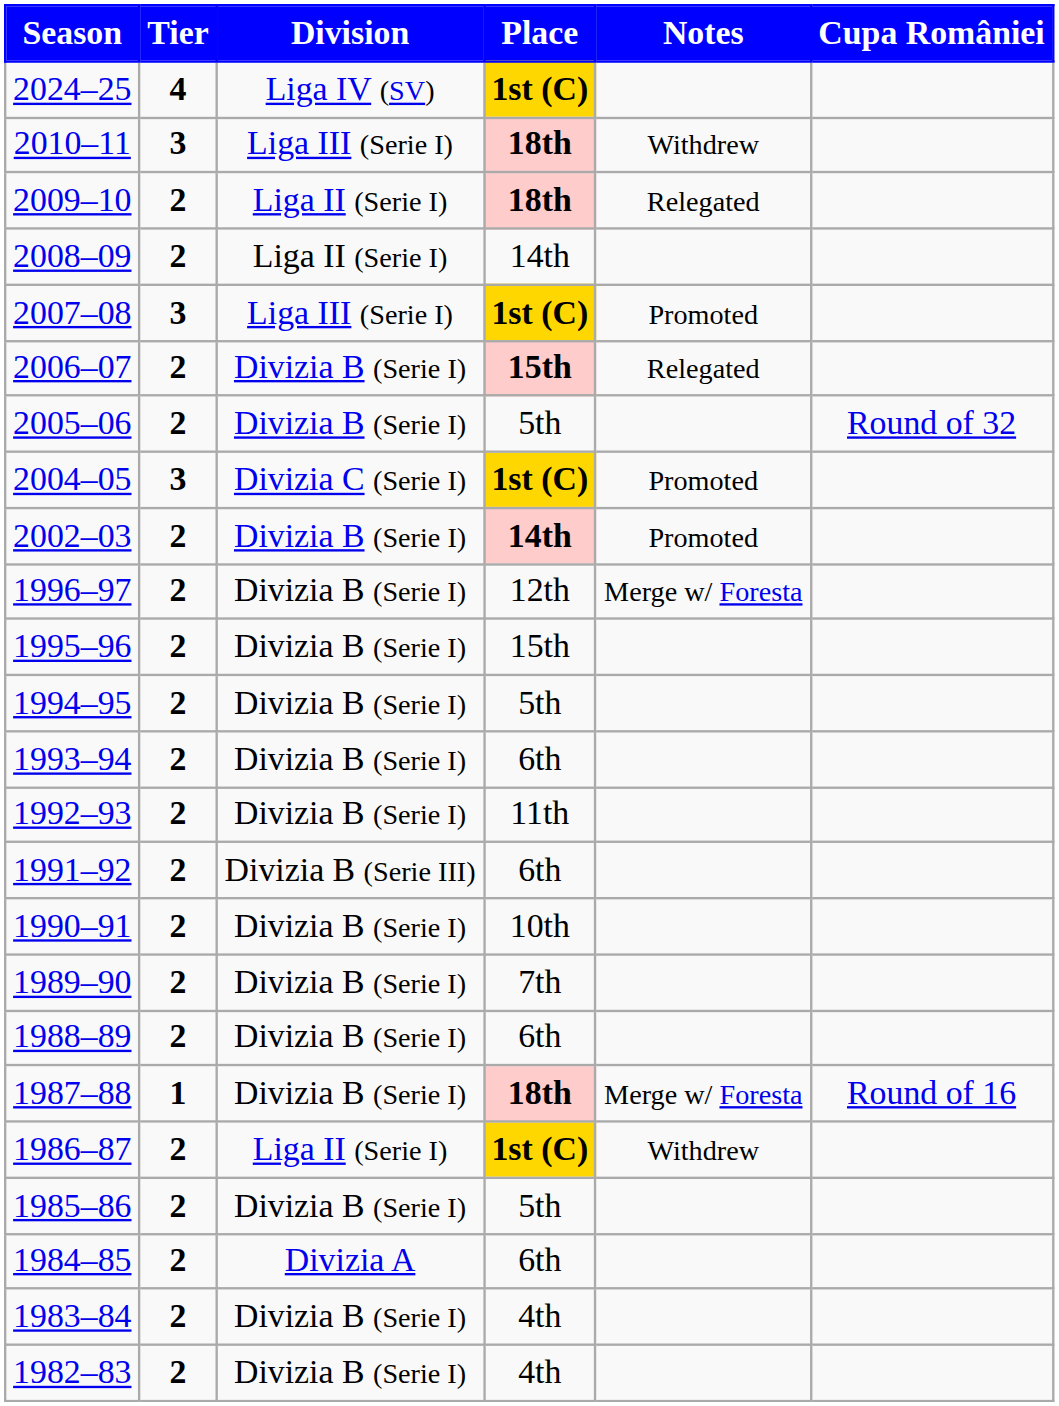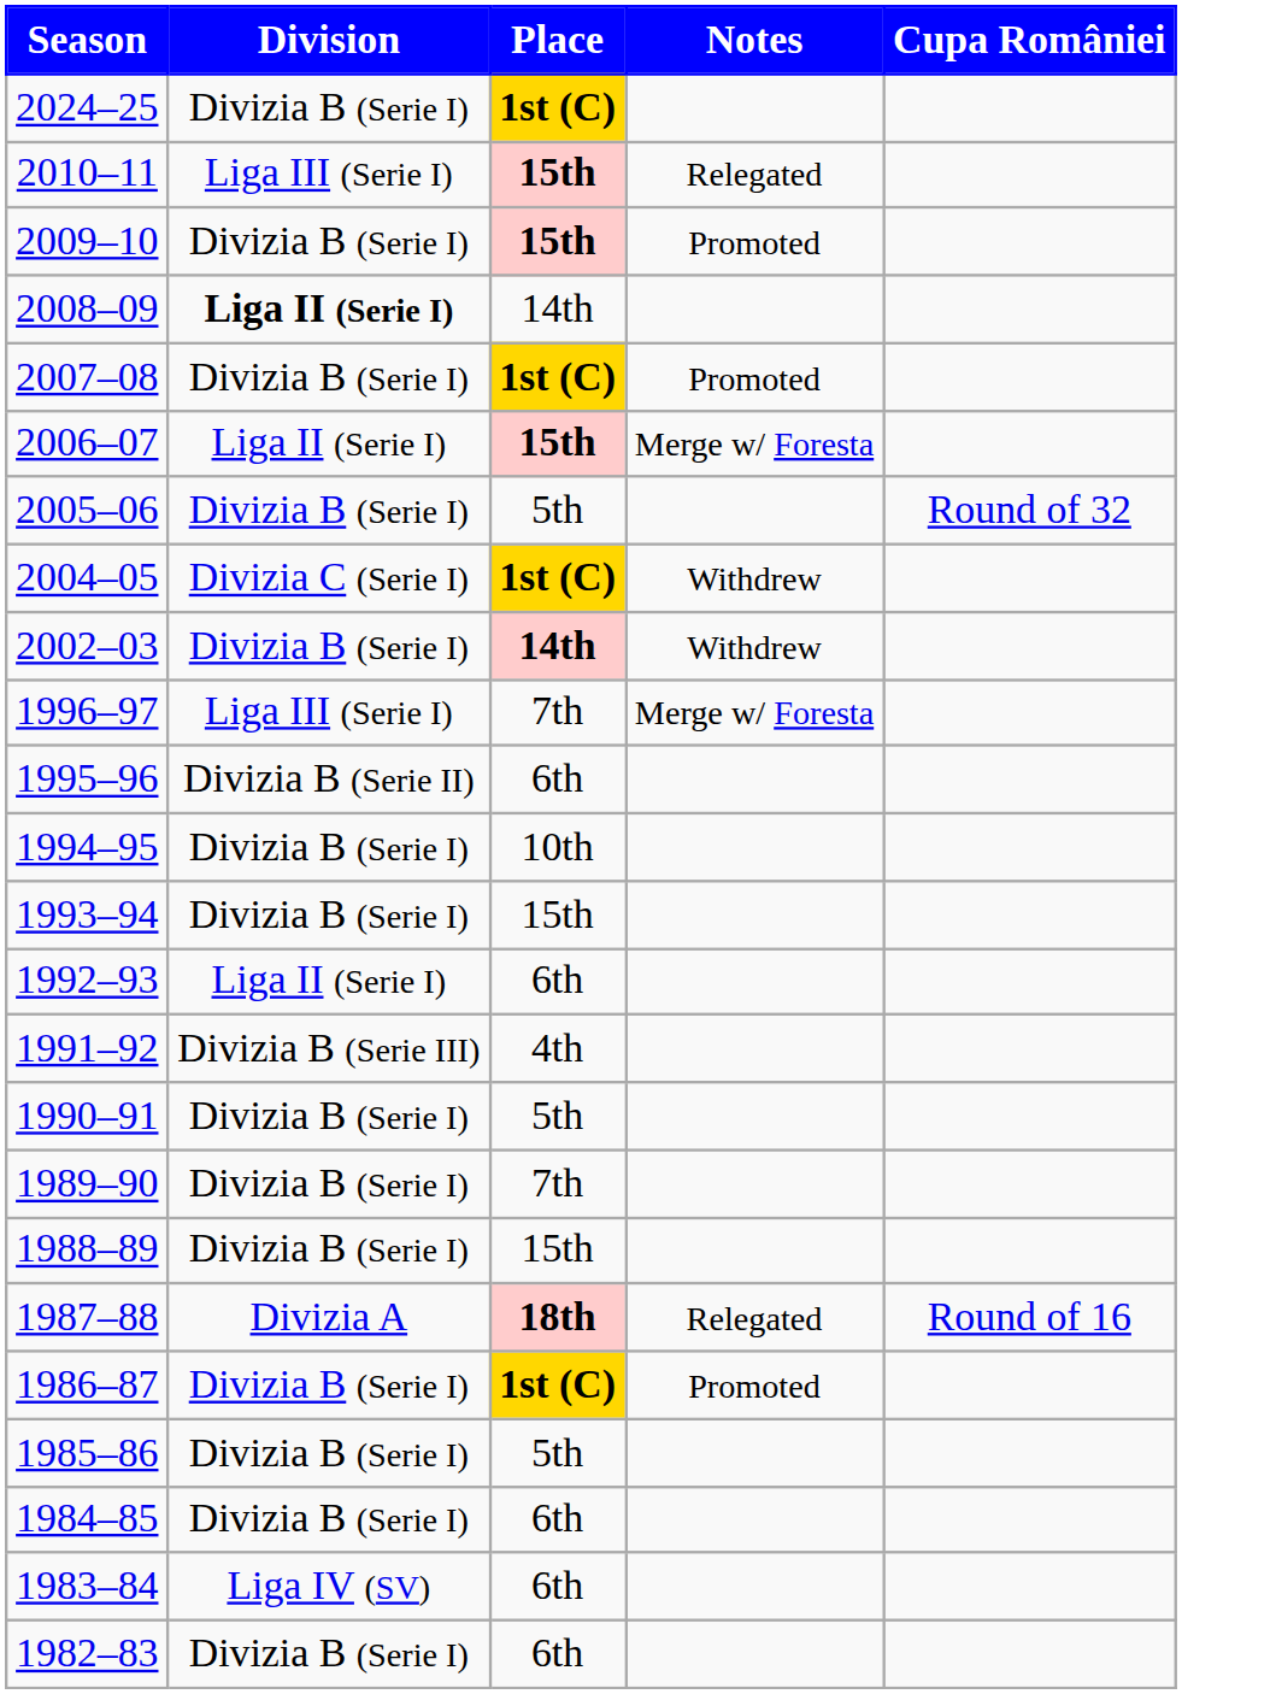 <table class="wikitable" style="text-align:center; font-size:90%">
 <tr>
 <th style="background:#0000ff;color:#FFFFFF;border:1px solid #0000FF">Season</th>
-<th style="background:#0000ff;color:#FFFFFF;border:1px solid #0000FF">Tier</th>
 <th style="background:#0000ff;color:#FFFFFF;border:1px solid #0000FF">Division</th>
 <th style="background:#0000ff;color:#FFFFFF;border:1px solid #0000FF">Place</th>
 <th style="background:#0000ff;color:#FFFFFF;border:1px solid #0000FF">Notes</th>
 <th style="background:#0000ff;color:#FFFFFF;border:1px solid #0000FF">Cupa României</th>
 </tr>
 <tr>
 <td><a href='#'>2024–25</a></td>
-<td><strong>4</strong></td>
-<td><a href='#'>Liga IV</a> <small>(<a href='#'>SV</a>)</small></td>
+<td>Divizia B <small>(Serie I)</small></td>
 <td align=center bgcolor=gold><strong>1st (C)</strong></td>
 <td></td>
 <td></td>
 </tr>
 <tr>
 <td><a href='#'>2010–11</a></td>
-<td><strong>3</strong></td>
 <td><a href='#'>Liga III</a> <small>(Serie I)</small></td>
-<td align=center bgcolor=FFCCCC><strong>18th</strong></td>
-<td><small>Withdrew</small></td>
+<td align=center bgcolor=FFCCCC><strong>15th</strong></td>
+<td><small>Relegated</small></td>
 <td></td>
 </tr>
 <tr>
 <td><a href='#'>2009–10</a></td>
-<td><strong>2</strong></td>
-<td><a href='#'>Liga II</a> <small>(Serie I)</small></td>
-<td align=center bgcolor=FFCCCC><strong>18th</strong></td>
-<td><small>Relegated</small></td>
+<td>Divizia B <small>(Serie I)</small></td>
+<td align=center bgcolor=FFCCCC><strong>15th</strong></td>
+<td><small>Promoted</small></td>
 <td></td>
 </tr>
 <tr>
 <td><a href='#'>2008–09</a></td>
-<td><strong>2</strong></td>
-<td>Liga II <small>(Serie I)</small></td>
+<td><strong>Liga II <small>(Serie I)</small></strong></td>
 <td>14th</td>
 <td></td>
 <td></td>
 </tr>
 <tr>
 <td><a href='#'>2007–08</a></td>
-<td><strong>3</strong></td>
-<td><a href='#'>Liga III</a> <small>(Serie I)</small></td>
+<td>Divizia B <small>(Serie I)</small></td>
 <td align=center bgcolor=gold><strong>1st (C)</strong></td>
 <td><small>Promoted</small></td>
 <td></td>
 </tr>
 <tr>
 <td><a href='#'>2006–07</a></td>
-<td><strong>2</strong></td>
-<td><a href='#'>Divizia B</a> <small>(Serie I)</small></td>
+<td><a href='#'>Liga II</a> <small>(Serie I)</small></td>
 <td align=center bgcolor=FFCCCC><strong>15th</strong></td>
-<td><small>Relegated</small></td>
+<td><small>Merge w/ <a href='#'>Foresta</a></small></td>
 <td></td>
 </tr>
 <tr>
 <td><a href='#'>2005–06</a></td>
-<td><strong>2</strong></td>
 <td><a href='#'>Divizia B</a> <small>(Serie I)</small></td>
 <td>5th</td>
 <td></td>
 <td><a href='#'>Round of 32</a></td>
 </tr>
 <tr>
 <td><a href='#'>2004–05</a></td>
-<td><strong>3</strong></td>
 <td><a href='#'>Divizia C</a> <small>(Serie I)</small></td>
 <td align=center bgcolor=gold><strong>1st (C)</strong></td>
-<td><small>Promoted</small></td>
+<td><small>Withdrew</small></td>
 <td></td>
 </tr>
 <tr>
 <td><a href='#'>2002–03</a></td>
-<td><strong>2</strong></td>
 <td><a href='#'>Divizia B</a> <small>(Serie I)</small></td>
 <td align=center bgcolor=FFCCCC><strong>14th</strong></td>
-<td><small>Promoted</small></td>
+<td><small>Withdrew</small></td>
 <td></td>
 </tr>
 <tr>
 <td><a href='#'>1996–97</a></td>
-<td><strong>2</strong></td>
-<td>Divizia B <small>(Serie I)</small></td>
-<td>12th</td>
+<td><a href='#'>Liga III</a> <small>(Serie I)</small></td>
+<td>7th</td>
 <td><small>Merge w/ <a href='#'>Foresta</a></small></td>
 <td></td>
 </tr>
 <tr>
 <td><a href='#'>1995–96</a></td>
-<td><strong>2</strong></td>
+<td>Divizia B <small>(Serie II)</small></td>
+<td>6th</td>
+<td></td>
+<td></td>
+</tr>
+<tr>
+<td><a href='#'>1994–95</a></td>
+<td>Divizia B <small>(Serie I)</small></td>
+<td>10th</td>
+<td></td>
+<td></td>
+</tr>
+<tr>
+<td><a href='#'>1993–94</a></td>
 <td>Divizia B <small>(Serie I)</small></td>
 <td>15th</td>
 <td></td>
 <td></td>
 </tr>
 <tr>
-<td><a href='#'>1994–95</a></td>
-<td><strong>2</strong></td>
+<td><a href='#'>1992–93</a></td>
+<td><a href='#'>Liga II</a> <small>(Serie I)</small></td>
+<td>6th</td>
+<td></td>
+<td></td>
+</tr>
+<tr>
+<td><a href='#'>1991–92</a></td>
+<td>Divizia B <small>(Serie III)</small></td>
+<td>4th</td>
+<td></td>
+<td></td>
+</tr>
+<tr>
+<td><a href='#'>1990–91</a></td>
 <td>Divizia B <small>(Serie I)</small></td>
 <td>5th</td>
 <td></td>
 <td></td>
 </tr>
 <tr>
-<td><a href='#'>1993–94</a></td>
-<td><strong>2</strong></td>
-<td>Divizia B <small>(Serie I)</small></td>
-<td>6th</td>
-<td></td>
-<td></td>
-</tr>
-<tr>
-<td><a href='#'>1992–93</a></td>
-<td><strong>2</strong></td>
-<td>Divizia B <small>(Serie I)</small></td>
-<td>11th</td>
-<td></td>
-<td></td>
-</tr>
-<tr>
-<td><a href='#'>1991–92</a></td>
-<td><strong>2</strong></td>
-<td>Divizia B <small>(Serie III)</small></td>
-<td>6th</td>
-<td></td>
-<td></td>
-</tr>
-<tr>
-<td><a href='#'>1990–91</a></td>
-<td><strong>2</strong></td>
-<td>Divizia B <small>(Serie I)</small></td>
-<td>10th</td>
-<td></td>
-<td></td>
-</tr>
-<tr>
 <td><a href='#'>1989–90</a></td>
-<td><strong>2</strong></td>
 <td>Divizia B <small>(Serie I)</small></td>
 <td>7th</td>
 <td></td>
 <td></td>
 </tr>
 <tr>
 <td><a href='#'>1988–89</a></td>
-<td><strong>2</strong></td>
 <td>Divizia B <small>(Serie I)</small></td>
-<td>6th</td>
+<td>15th</td>
 <td></td>
 <td></td>
 </tr>
 <tr>
 <td><a href='#'>1987–88</a></td>
-<td><strong>1</strong></td>
-<td>Divizia B <small>(Serie I)</small></td>
+<td><a href='#'>Divizia A</a></td>
 <td align=center bgcolor=FFCCCC><strong>18th</strong></td>
-<td><small>Merge w/ <a href='#'>Foresta</a></small></td>
+<td><small>Relegated</small></td>
 <td><a href='#'>Round of 16</a></td>
 </tr>
 <tr>
 <td><a href='#'>1986–87</a></td>
-<td><strong>2</strong></td>
-<td><a href='#'>Liga II</a> <small>(Serie I)</small></td>
+<td><a href='#'>Divizia B</a> <small>(Serie I)</small></td>
 <td align=center bgcolor=gold><strong>1st (C)</strong></td>
-<td><small>Withdrew</small></td>
+<td><small>Promoted</small></td>
 <td></td>
 </tr>
 <tr>
 <td><a href='#'>1985–86</a></td>
-<td><strong>2</strong></td>
 <td>Divizia B <small>(Serie I)</small></td>
 <td>5th</td>
 <td></td>
 <td></td>
 </tr>
 <tr>
 <td><a href='#'>1984–85</a></td>
-<td><strong>2</strong></td>
-<td><a href='#'>Divizia A</a></td>
+<td>Divizia B <small>(Serie I)</small></td>
 <td>6th</td>
 <td></td>
 <td></td>
 </tr>
 <tr>
 <td><a href='#'>1983–84</a></td>
-<td><strong>2</strong></td>
-<td>Divizia B <small>(Serie I)</small></td>
-<td>4th</td>
+<td><a href='#'>Liga IV</a> <small>(<a href='#'>SV</a>)</small></td>
+<td>6th</td>
 <td></td>
 <td></td>
 </tr>
 <tr>
 <td><a href='#'>1982–83</a></td>
-<td><strong>2</strong></td>
 <td>Divizia B <small>(Serie I)</small></td>
-<td>4th</td>
+<td>6th</td>
 <td></td>
 <td></td>
 </tr>
 </table>
